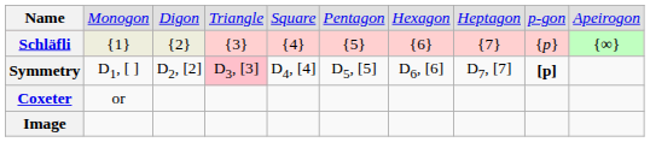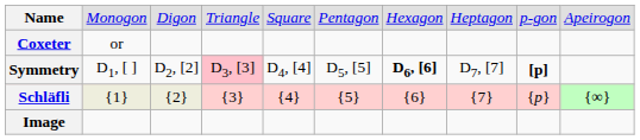 <table class="wikitable" style="text-align:center;">
 <tr bgcolor="#e0e0e0" valign="top">
 <th>Name</th>
 <td><em><a href='#'>Monogon</a></em></td>
 <td><em><a href='#'>Digon</a></em></td>
 <td><em><a href='#'>Triangle</a></em></td>
 <td><em><a href='#'>Square</a></em></td>
 <td><em><a href='#'>Pentagon</a></em></td>
 <td><em><a href='#'>Hexagon</a></em></td>
 <td><em><a href='#'>Heptagon</a></em></td>
 <td><em><a href='#'>p-gon</a></em></td>
 <td><em><a href='#'>Apeirogon</a></em></td>
+</tr>
+<tr>
+<th><a href='#'>Coxeter</a></th>
+<td> or </td>
+<td></td>
+<td></td>
+<td></td>
+<td></td>
+<td></td>
+<td></td>
+<td></td>
+<td></td>
+</tr>
+<tr>
+<th>Symmetry</th>
+<td>D<sub>1</sub>, [ ]</td>
+<td>D<sub>2</sub>, [2]</td>
+<td style="background: pink;">D<sub>3</sub>, [3]</td>
+<td>D<sub>4</sub>, [4]</td>
+<td>D<sub>5</sub>, [5]</td>
+<td><strong>D<sub>6</sub>, [6]</strong></td>
+<td>D<sub>7</sub>, [7]</td>
+<td><strong>[p]</strong></td>
 </tr>
 <tr bgcolor="#ffd0d0">
 <th><a href='#'>Schläfli</a></th>
 <td bgcolor="#eeeedd">{1}</td>
 <td bgcolor="#eeeedd">{2}</td>
 <td>{3}</td>
 <td>{4}</td>
 <td>{5}</td>
 <td>{6}</td>
 <td>{7}</td>
 <td>{<em>p</em>}</td>
 <td bgcolor="#c0ffc0">{∞}</td>
 </tr>
 <tr>
-<th>Symmetry</th>
-<td>D<sub>1</sub>, [ ]</td>
-<td>D<sub>2</sub>, [2]</td>
-<td style="background: pink;">D<sub>3</sub>, [3]</td>
-<td>D<sub>4</sub>, [4]</td>
-<td>D<sub>5</sub>, [5]</td>
-<td>D<sub>6</sub>, [6]</td>
-<td>D<sub>7</sub>, [7]</td>
-<td><strong>[p]</strong></td>
-</tr>
-<tr>
-<th><a href='#'>Coxeter</a></th>
-<td> or </td>
-<td></td>
-<td></td>
-<td></td>
-<td></td>
-<td></td>
-<td></td>
-<td></td>
-<td></td>
-</tr>
-<tr>
 <th>Image</th>
 <td></td>
 <td></td>
 <td></td>
 <td></td>
 <td></td>
 <td></td>
 <td></td>
 <td></td>
 <td></td>
 </tr>
 </table>
